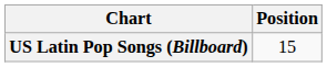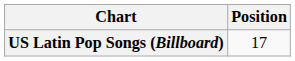 <table class="wikitable plainrowheaders" style="text-align:center">
 <tr>
 <th scope="col">Chart</th>
 <th scope="col">Position</th>
 </tr>
 <tr>
 <th scope="row">US Latin Pop Songs (<em>Billboard</em>)</th>
-<td>15</td>
+<td>17</td>
 </tr>
 </table>
